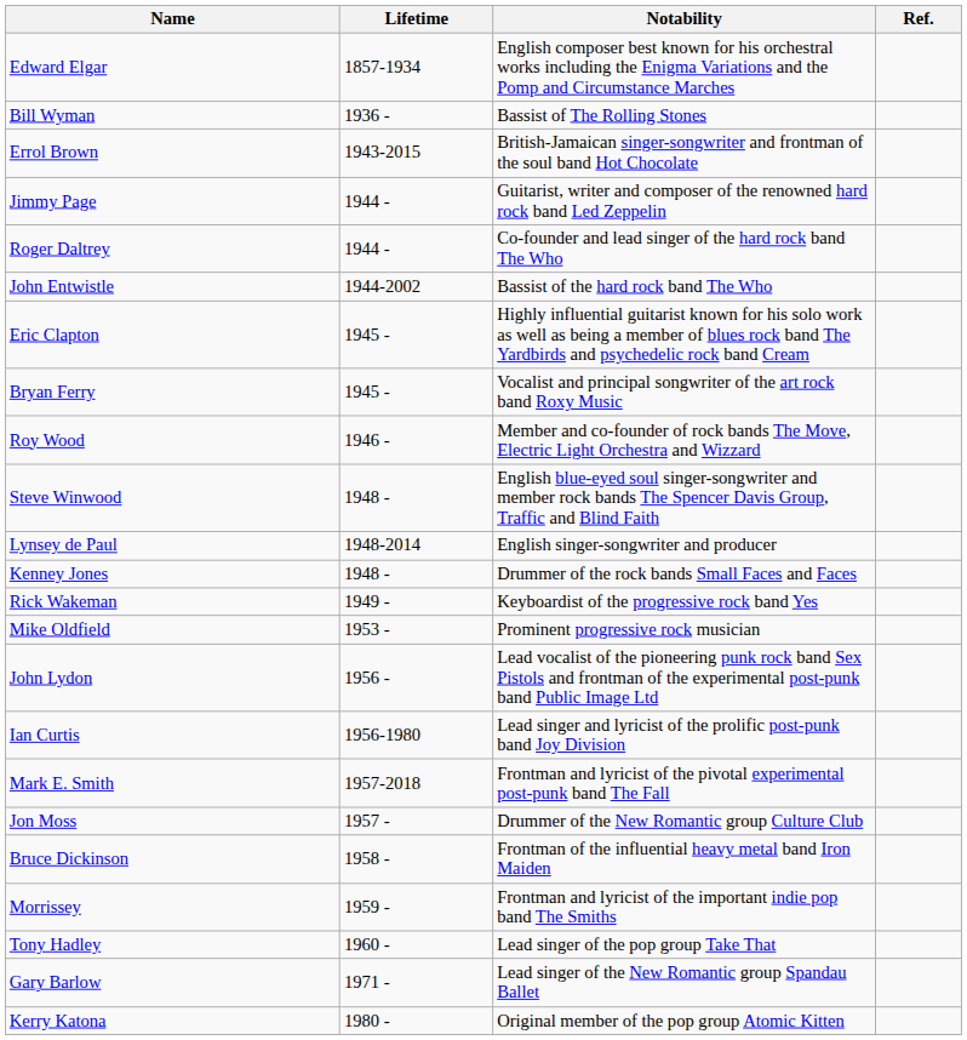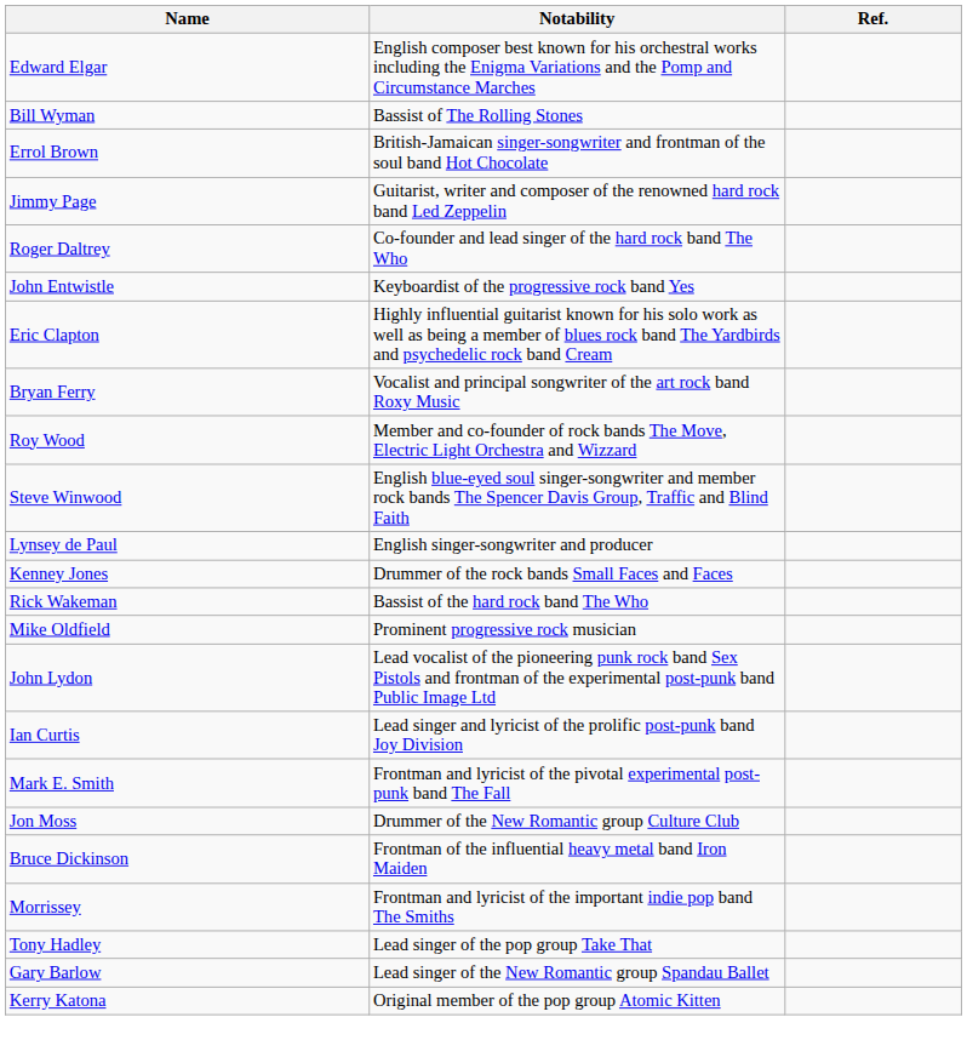 <table class="wikitable sortable">
 <tr>
 <th width="35%">Name</th>
-<th width="16%">Lifetime</th>
 <th width="40%">Notability</th>
 <th class="unsortable" width="17%">Ref.</th>
 </tr>
 <tr>
 <td><a href='#'>Edward Elgar</a></td>
-<td>1857-1934</td>
 <td>English composer best known for his orchestral works including the <a href='#'>Enigma Variations</a> and the <a href='#'>Pomp and Circumstance Marches</a></td>
 <td></td>
 </tr>
 <tr>
 <td><a href='#'>Bill Wyman</a></td>
-<td>1936 -</td>
 <td>Bassist of <a href='#'>The Rolling Stones</a></td>
 <td></td>
 </tr>
 <tr>
 <td><a href='#'>Errol Brown</a></td>
-<td>1943-2015</td>
 <td>British-Jamaican <a href='#'>singer-songwriter</a> and frontman of the soul band <a href='#'>Hot Chocolate</a></td>
 <td></td>
 </tr>
 <tr>
 <td><a href='#'>Jimmy Page</a></td>
-<td>1944 -</td>
 <td>Guitarist, writer and composer of the renowned <a href='#'>hard rock</a> band <a href='#'>Led Zeppelin</a></td>
 <td></td>
 </tr>
 <tr>
 <td><a href='#'>Roger Daltrey</a></td>
-<td>1944 -</td>
 <td>Co-founder and lead singer of the <a href='#'>hard rock</a> band <a href='#'>The Who</a></td>
 <td></td>
 </tr>
 <tr>
 <td><a href='#'>John Entwistle</a></td>
-<td>1944-2002</td>
-<td>Bassist of the <a href='#'>hard rock</a> band <a href='#'>The Who</a></td>
+<td>Keyboardist of the <a href='#'>progressive rock</a> band <a href='#'>Yes</a></td>
 <td></td>
 </tr>
 <tr>
 <td><a href='#'>Eric Clapton</a></td>
-<td>1945 -</td>
 <td>Highly influential guitarist known for his solo work as well as being a member of <a href='#'>blues rock</a> band <a href='#'>The Yardbirds</a> and <a href='#'>psychedelic rock</a> band <a href='#'>Cream</a></td>
 <td></td>
 </tr>
 <tr>
 <td><a href='#'>Bryan Ferry</a></td>
-<td>1945 -</td>
 <td>Vocalist and principal songwriter of the <a href='#'>art rock</a> band <a href='#'>Roxy Music</a></td>
 <td></td>
 </tr>
 <tr>
 <td><a href='#'>Roy Wood</a></td>
-<td>1946 -</td>
 <td>Member and co-founder of rock bands <a href='#'>The Move</a>, <a href='#'>Electric Light Orchestra</a> and <a href='#'>Wizzard</a></td>
 <td></td>
 </tr>
 <tr>
 <td><a href='#'>Steve Winwood</a></td>
-<td>1948 -</td>
 <td>English <a href='#'>blue-eyed soul</a> singer-songwriter and member rock bands <a href='#'>The Spencer Davis Group</a>, <a href='#'>Traffic</a> and <a href='#'>Blind Faith</a></td>
 <td></td>
 </tr>
 <tr>
 <td><a href='#'>Lynsey de Paul</a></td>
-<td>1948-2014</td>
 <td>English singer-songwriter and producer</td>
 <td></td>
 </tr>
 <tr>
 <td><a href='#'>Kenney Jones</a></td>
-<td>1948 -</td>
 <td>Drummer of the rock bands <a href='#'>Small Faces</a> and <a href='#'>Faces</a></td>
 <td></td>
 </tr>
 <tr>
 <td><a href='#'>Rick Wakeman</a></td>
-<td>1949 -</td>
-<td>Keyboardist of the <a href='#'>progressive rock</a> band <a href='#'>Yes</a></td>
+<td>Bassist of the <a href='#'>hard rock</a> band <a href='#'>The Who</a></td>
 <td></td>
 </tr>
 <tr>
 <td><a href='#'>Mike Oldfield</a></td>
-<td>1953 -</td>
 <td>Prominent <a href='#'>progressive rock</a> musician</td>
 <td></td>
 </tr>
 <tr>
 <td><a href='#'>John Lydon</a></td>
-<td>1956 -</td>
 <td>Lead vocalist of the pioneering <a href='#'>punk rock</a> band <a href='#'>Sex Pistols</a> and frontman of the experimental <a href='#'>post-punk</a> band <a href='#'>Public Image Ltd</a></td>
 <td></td>
 </tr>
 <tr>
 <td><a href='#'>Ian Curtis</a></td>
-<td>1956-1980</td>
 <td>Lead singer and lyricist of the prolific <a href='#'>post-punk</a> band <a href='#'>Joy Division</a></td>
 <td></td>
 </tr>
 <tr>
 <td><a href='#'>Mark E. Smith</a></td>
-<td>1957-2018</td>
 <td>Frontman and lyricist of the pivotal <a href='#'>experimental</a> <a href='#'>post-punk</a> band <a href='#'>The Fall</a></td>
 <td></td>
 </tr>
 <tr>
 <td><a href='#'>Jon Moss</a></td>
-<td>1957 -</td>
 <td>Drummer of the <a href='#'>New Romantic</a> group <a href='#'>Culture Club</a></td>
 <td></td>
 </tr>
 <tr>
 <td><a href='#'>Bruce Dickinson</a></td>
-<td>1958 -</td>
 <td>Frontman of the influential <a href='#'>heavy metal</a> band <a href='#'>Iron Maiden</a></td>
 <td></td>
 </tr>
 <tr>
 <td><a href='#'>Morrissey</a></td>
-<td>1959 -</td>
 <td>Frontman and lyricist of the important <a href='#'>indie pop</a> band <a href='#'>The Smiths</a></td>
 <td></td>
 </tr>
 <tr>
 <td><a href='#'>Tony Hadley</a></td>
-<td>1960 -</td>
 <td>Lead singer of the pop group <a href='#'>Take That</a></td>
 <td></td>
 </tr>
 <tr>
 <td><a href='#'>Gary Barlow</a></td>
-<td>1971 -</td>
 <td>Lead singer of the <a href='#'>New Romantic</a> group <a href='#'>Spandau Ballet</a></td>
 <td></td>
 </tr>
 <tr>
 <td><a href='#'>Kerry Katona</a></td>
-<td>1980 -</td>
 <td>Original member of the pop group <a href='#'>Atomic Kitten</a></td>
 <td></td>
 </tr>
 </table>
